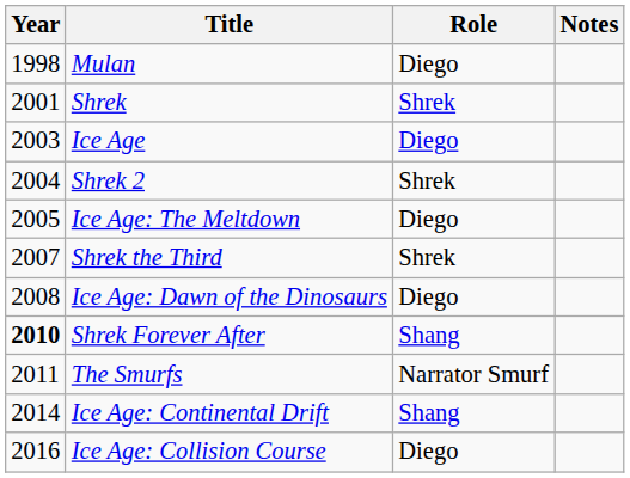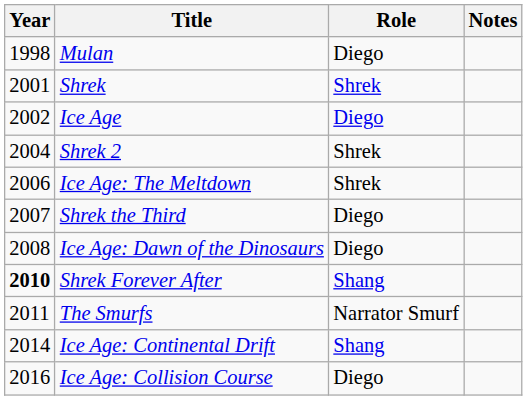 <table class="wikitable sortable">
 <tr>
 <th>Year</th>
 <th>Title</th>
 <th>Role</th>
 <th class="unsortable">Notes</th>
 </tr>
 <tr>
 <td>1998</td>
 <td><em><a href='#'>Mulan</a></em></td>
 <td>Diego</td>
 <td></td>
 </tr>
 <tr>
 <td>2001</td>
 <td><em><a href='#'>Shrek</a></em></td>
 <td><a href='#'>Shrek</a></td>
 <td></td>
 </tr>
 <tr>
-<td>2003</td>
+<td>2002</td>
 <td><em><a href='#'>Ice Age</a></em></td>
 <td><a href='#'>Diego</a></td>
 <td></td>
 </tr>
 <tr>
 <td>2004</td>
 <td><em><a href='#'>Shrek 2</a></em></td>
 <td>Shrek</td>
 <td></td>
 </tr>
 <tr>
-<td>2005</td>
+<td>2006</td>
 <td><em><a href='#'>Ice Age: The Meltdown</a> </em></td>
-<td>Diego</td>
+<td>Shrek</td>
 <td></td>
 </tr>
 <tr>
 <td>2007</td>
 <td><em><a href='#'>Shrek the Third</a></em></td>
-<td>Shrek</td>
+<td>Diego</td>
 <td></td>
 </tr>
 <tr>
 <td>2008</td>
 <td><em><a href='#'>Ice Age: Dawn of the Dinosaurs</a></em></td>
 <td>Diego</td>
 <td></td>
 </tr>
 <tr>
 <td><strong>2010</strong></td>
 <td><em><a href='#'>Shrek Forever After</a></em></td>
 <td><a href='#'>Shang</a></td>
 <td></td>
 </tr>
 <tr>
 <td>2011</td>
 <td><em><a href='#'>The Smurfs</a></em></td>
 <td>Narrator Smurf</td>
 <td></td>
 </tr>
 <tr>
 <td>2014</td>
 <td><em><a href='#'>Ice Age: Continental Drift</a></em></td>
 <td><a href='#'>Shang</a></td>
 <td></td>
 </tr>
 <tr>
 <td>2016</td>
 <td><em><a href='#'>Ice Age: Collision Course</a></em></td>
 <td>Diego</td>
 <td></td>
 </tr>
 </table>
